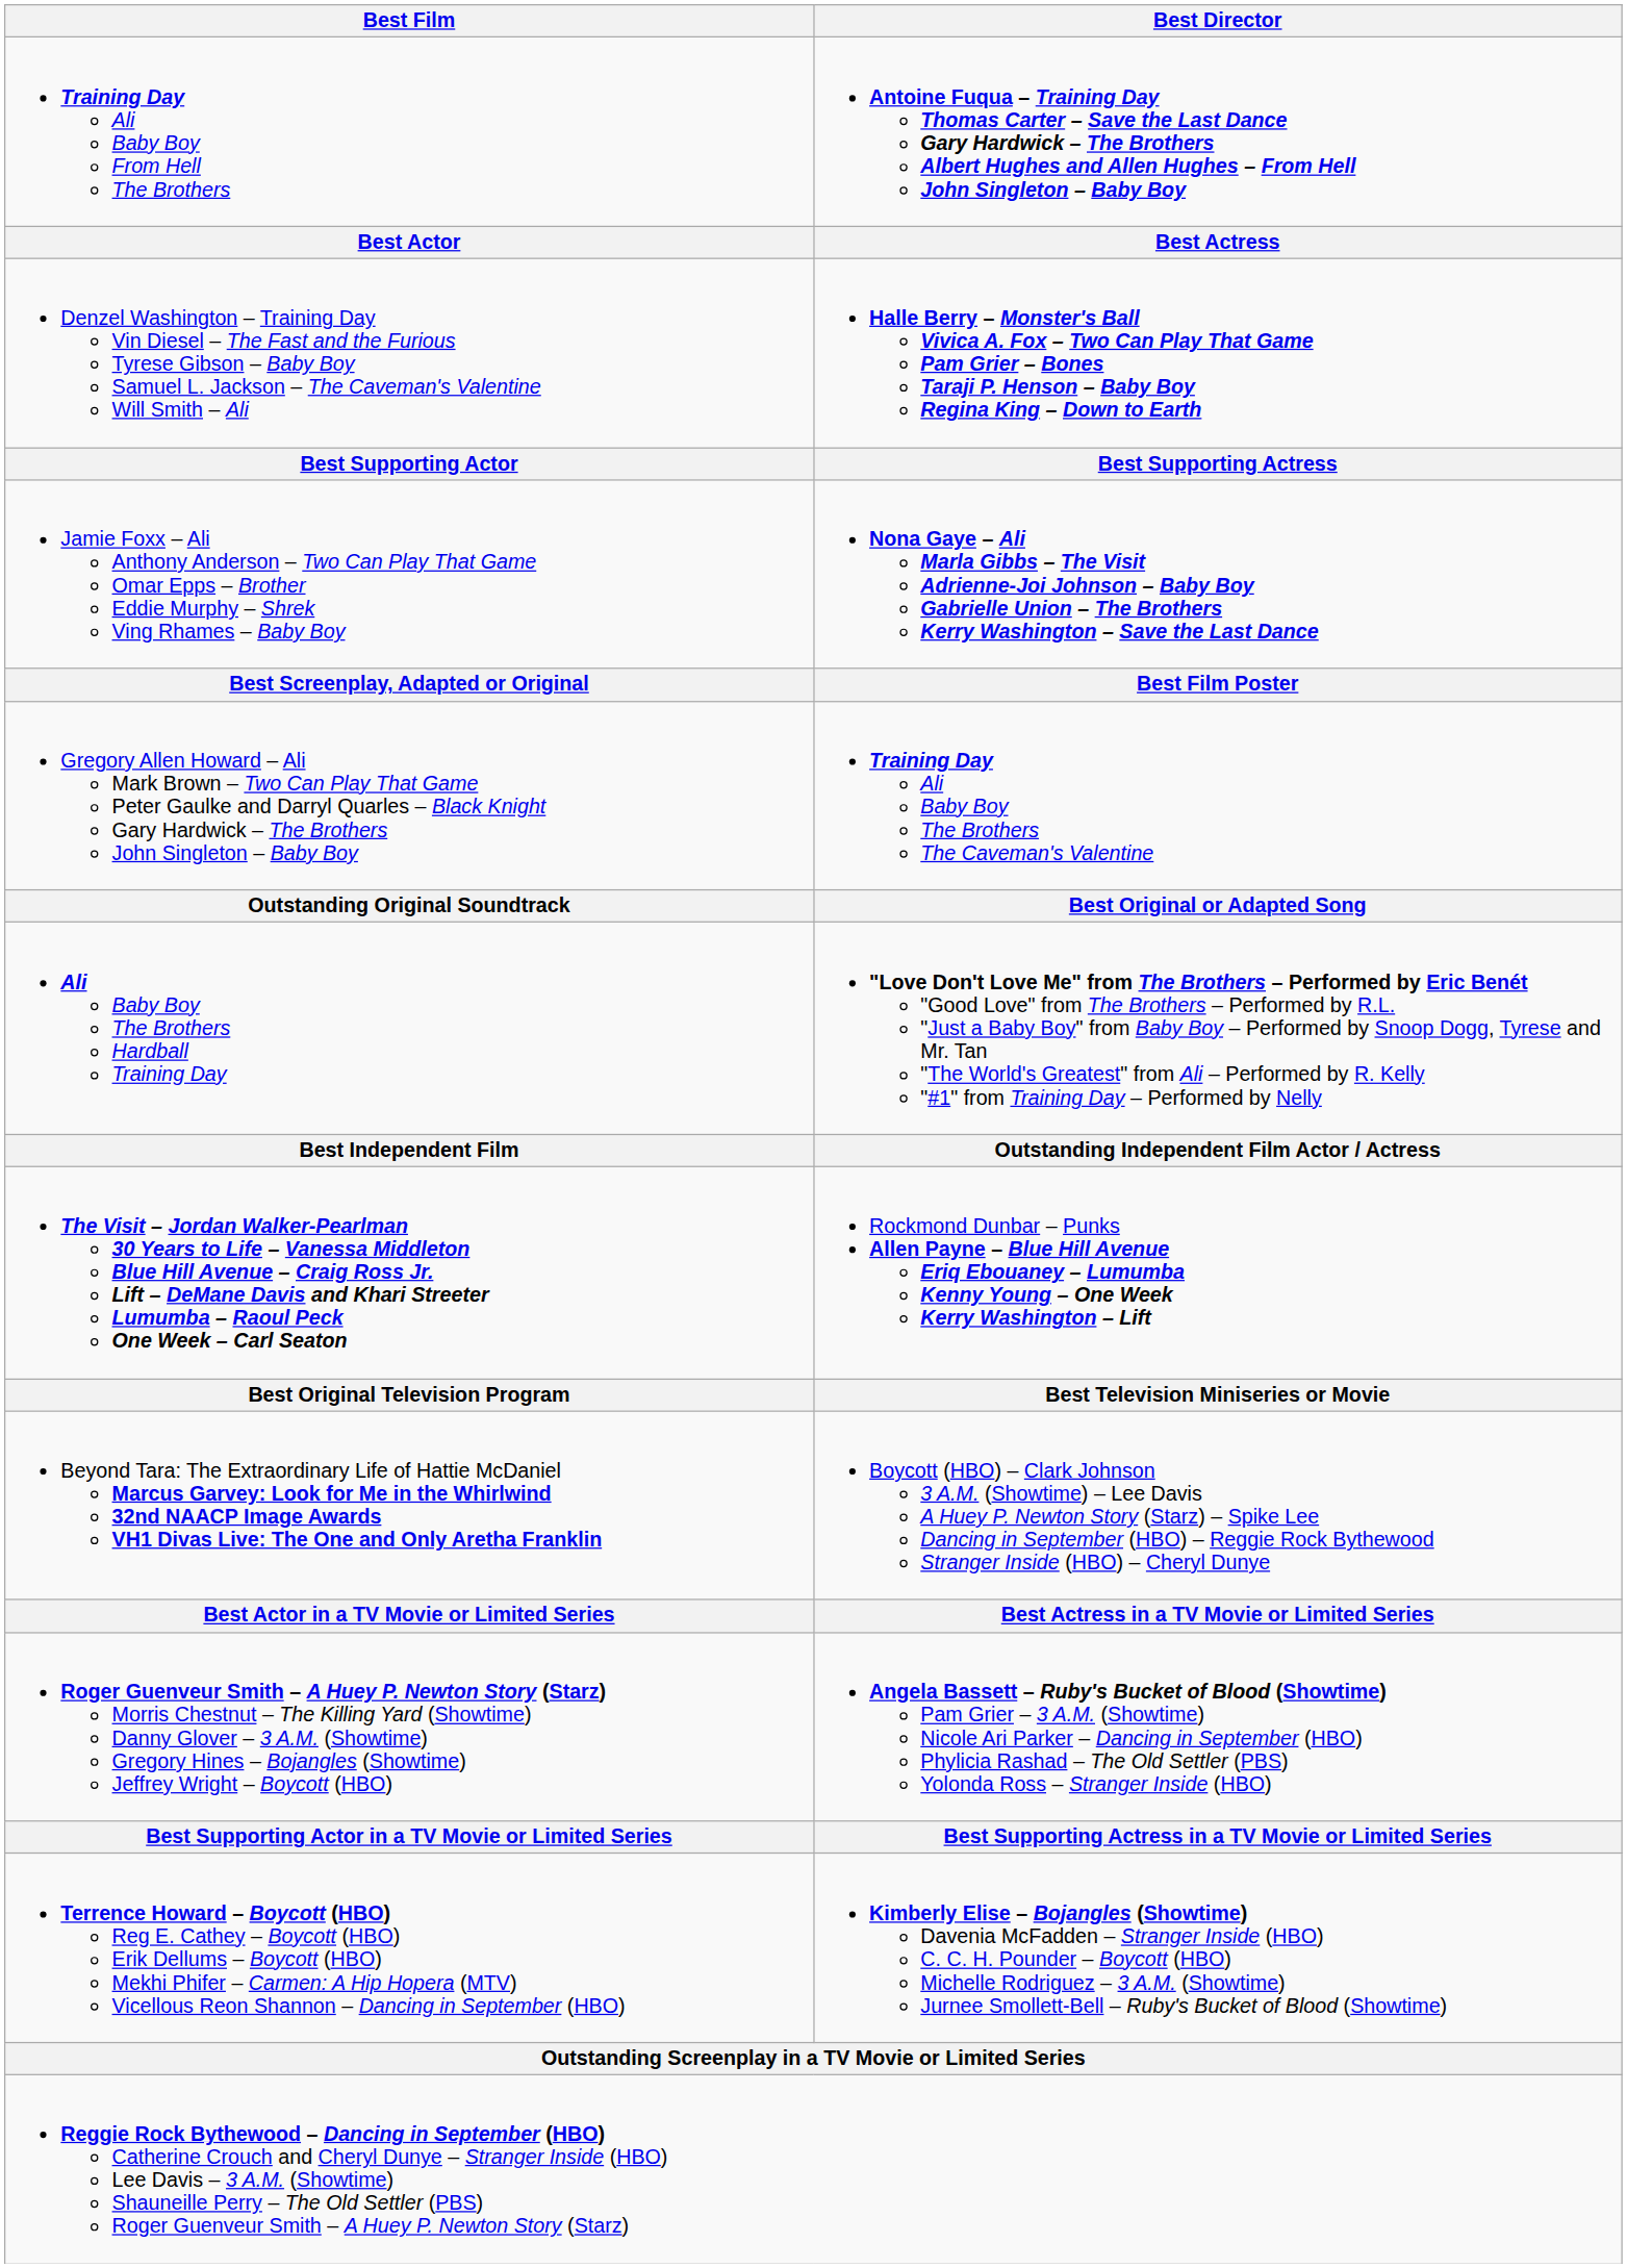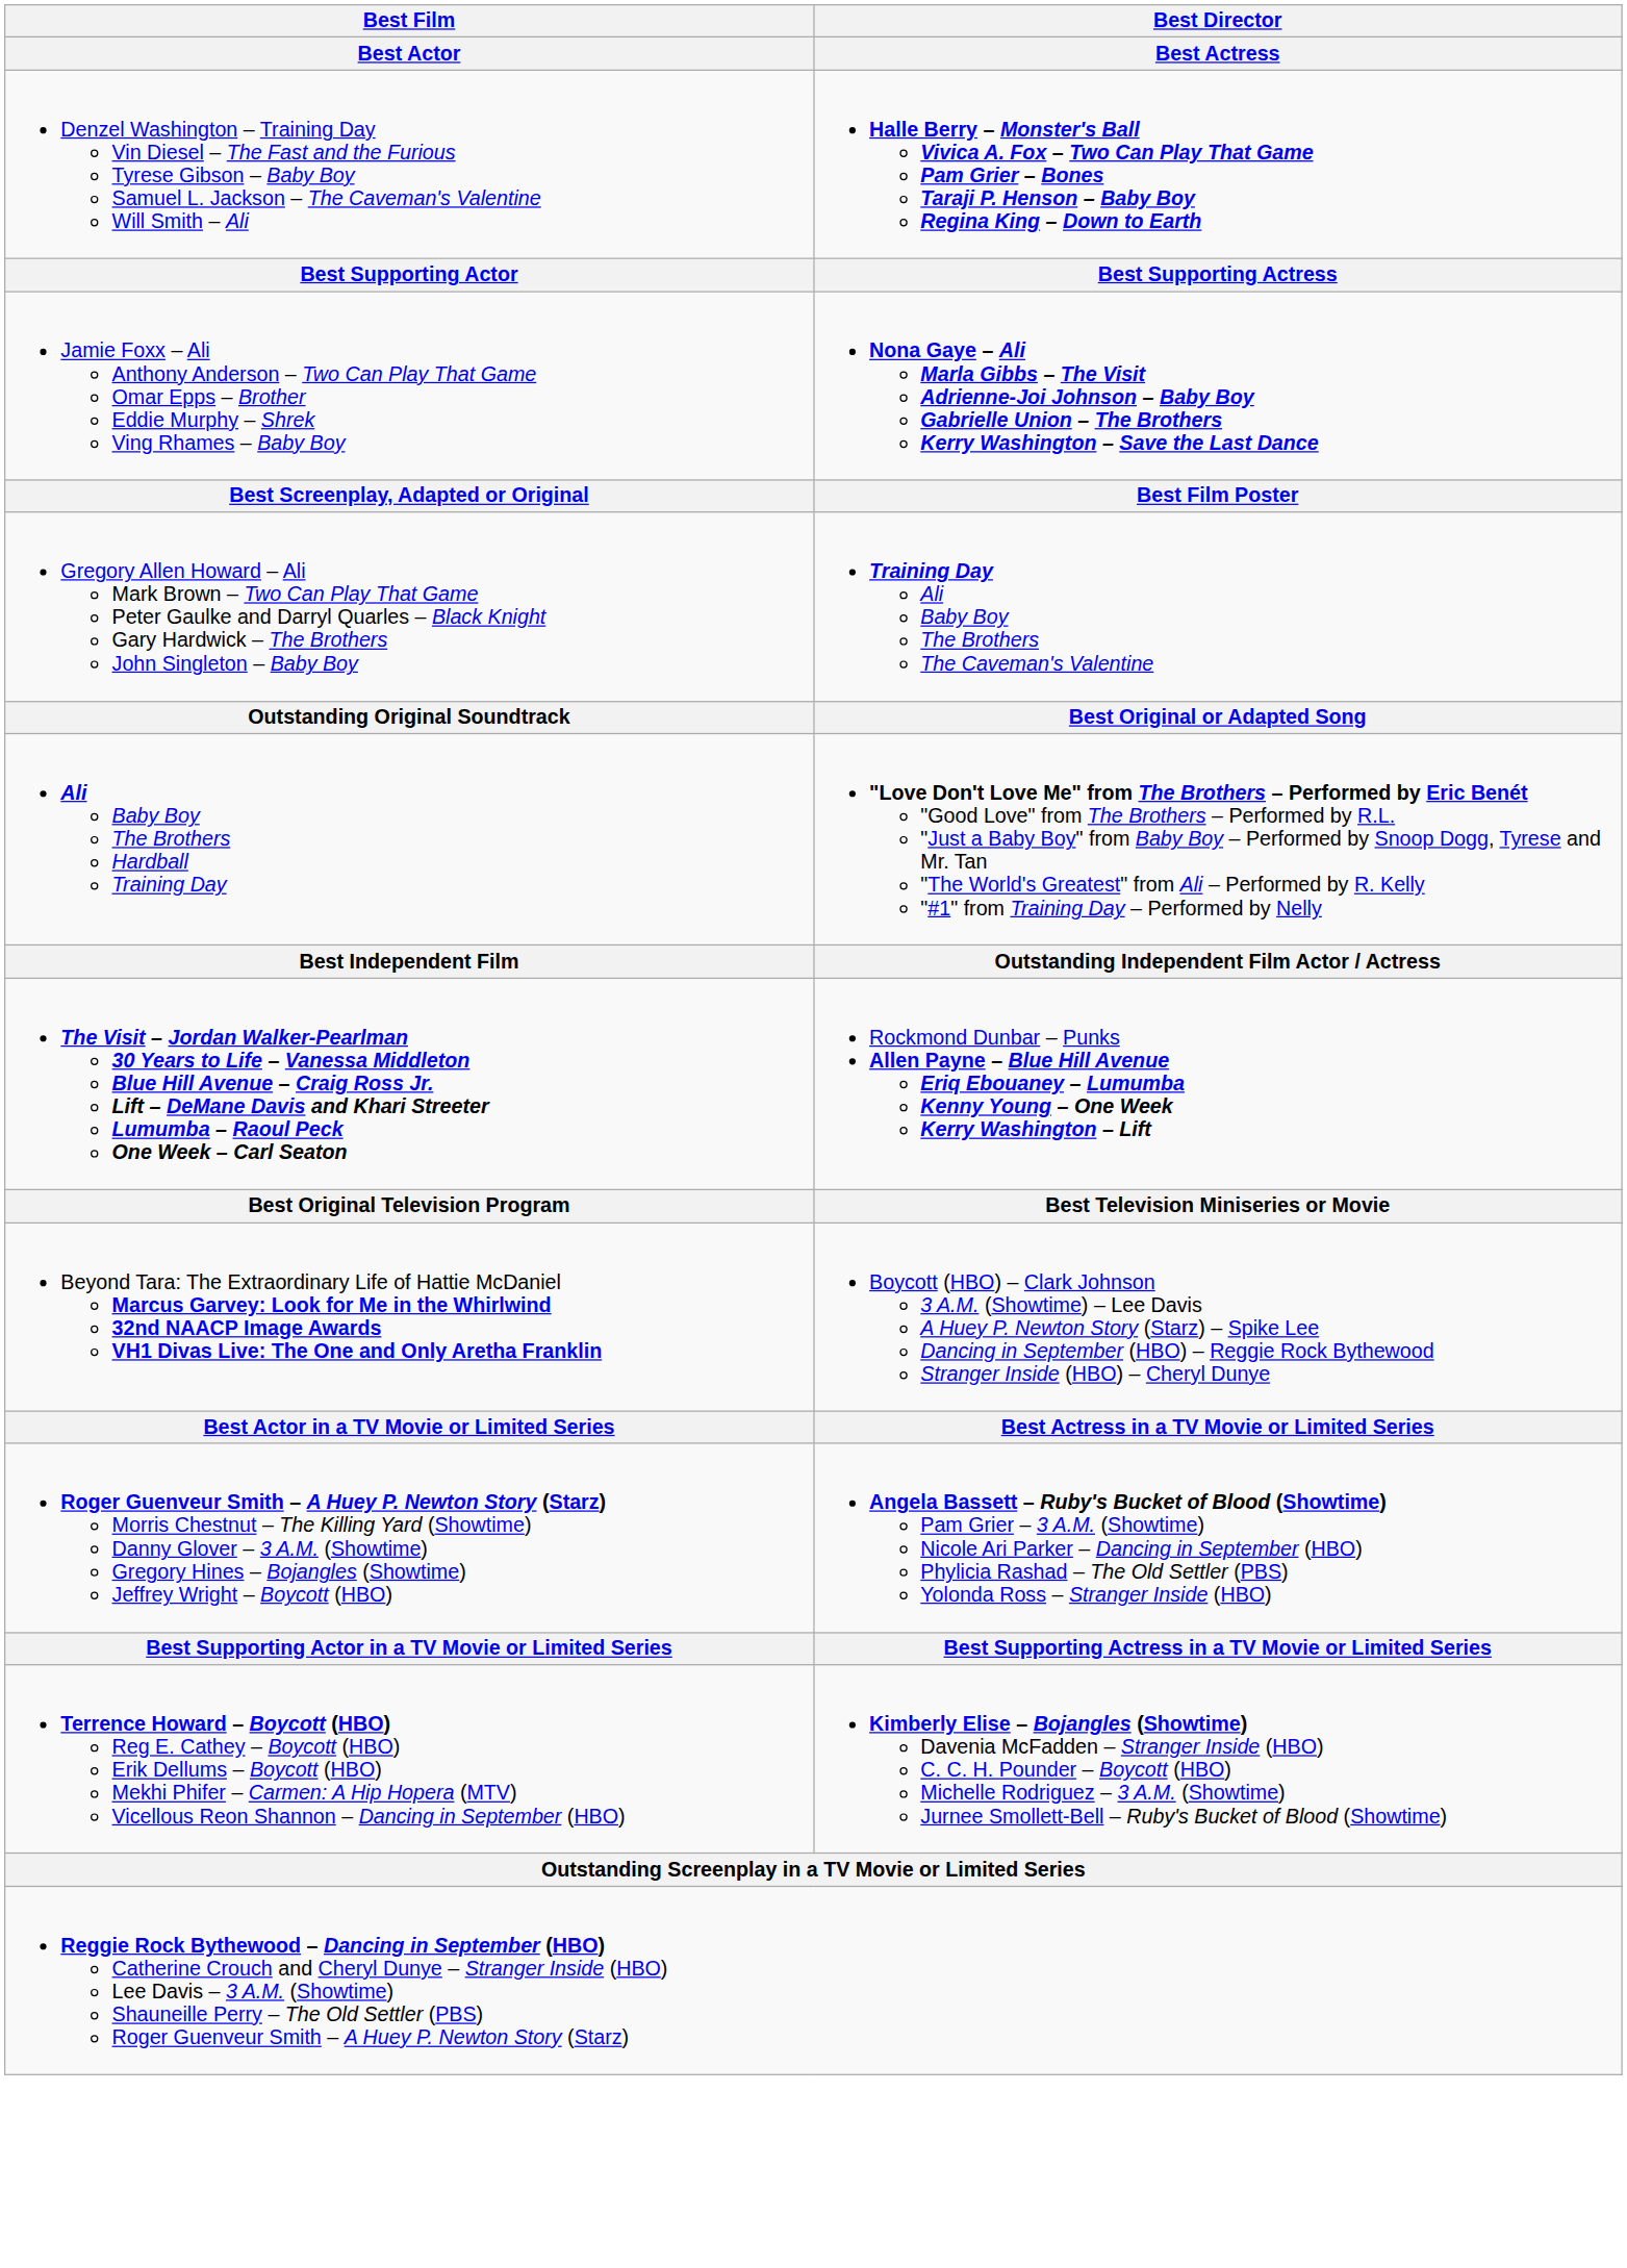 <table class=wikitable width="100%">
 <tr>
 <th width="50%"><a href='#'>Best Film</a></th>
 <th width="50%"><a href='#'>Best Director</a></th>
-</tr>
-<tr>
-<td valign="top"><br><ul><li><strong><em><a href='#'>Training Day</a></em></strong><ul><li><em><a href='#'>Ali</a></em></li><li><em><a href='#'>Baby Boy</a></em></li><li><em><a href='#'>From Hell</a></em></li><li><em><a href='#'>The Brothers</a></em></li></ul></li></ul></td>
-<td valign="top"><br><ul><li><strong><a href='#'>Antoine Fuqua</a> – <em><a href='#'>Training Day</a><strong><em><ul><li><a href='#'>Thomas Carter</a> – </em><a href='#'>Save the Last Dance</a><em></li><li>Gary Hardwick – </em><a href='#'>The Brothers</a><em></li><li><a href='#'>Albert Hughes and Allen Hughes</a> – </em><a href='#'>From Hell</a><em></li><li><a href='#'>John Singleton</a> – </em><a href='#'>Baby Boy</a><em></li></ul></li></ul></td>
 </tr>
 <tr>
 <th width="50%"><a href='#'>Best Actor</a></th>
 <th width="50%"><a href='#'>Best Actress</a></th>
 </tr>
 <tr>
 <td valign="top"><br><ul><li></strong><a href='#'>Denzel Washington</a> – </em><a href='#'>Training Day</a></em></strong><ul><li><a href='#'>Vin Diesel</a> – <em><a href='#'>The Fast and the Furious</a></em></li><li><a href='#'>Tyrese Gibson</a> – <em><a href='#'>Baby Boy</a></em></li><li><a href='#'>Samuel L. Jackson</a> – <em><a href='#'>The Caveman's Valentine</a></em></li><li><a href='#'>Will Smith</a> – <em><a href='#'>Ali</a></em></li></ul></li></ul></td>
 <td valign="top"><br><ul><li><strong><a href='#'>Halle Berry</a> – <em><a href='#'>Monster's Ball</a><strong><em><ul><li><a href='#'>Vivica A. Fox</a> – </em><a href='#'>Two Can Play That Game</a><em></li><li><a href='#'>Pam Grier</a> – </em><a href='#'>Bones</a><em></li><li><a href='#'>Taraji P. Henson</a> – </em><a href='#'>Baby Boy</a><em></li><li><a href='#'>Regina King</a> – </em><a href='#'>Down to Earth</a><em></li></ul></li></ul></td>
 </tr>
 <tr>
 <th width="50%"><a href='#'>Best Supporting Actor</a></th>
 <th width="50%"><a href='#'>Best Supporting Actress</a></th>
 </tr>
 <tr>
 <td valign="top"><br><ul><li></strong><a href='#'>Jamie Foxx</a> – </em><a href='#'>Ali</a></em></strong><ul><li><a href='#'>Anthony Anderson</a> – <em><a href='#'>Two Can Play That Game</a></em></li><li><a href='#'>Omar Epps</a> – <em><a href='#'>Brother</a></em></li><li><a href='#'>Eddie Murphy</a> – <em><a href='#'>Shrek</a></em></li><li><a href='#'>Ving Rhames</a> – <em><a href='#'>Baby Boy</a></em></li></ul></li></ul></td>
 <td valign="top"><br><ul><li><strong><a href='#'>Nona Gaye</a> – <em><a href='#'>Ali</a><strong><em><ul><li><a href='#'>Marla Gibbs</a> – </em><a href='#'>The Visit</a><em></li><li><a href='#'>Adrienne-Joi Johnson</a> – </em><a href='#'>Baby Boy</a><em></li><li><a href='#'>Gabrielle Union</a> – </em><a href='#'>The Brothers</a><em></li><li><a href='#'>Kerry Washington</a> – </em><a href='#'>Save the Last Dance</a><em></li></ul></li></ul></td>
 </tr>
 <tr>
 <th width="50%"><a href='#'>Best Screenplay, Adapted or Original</a></th>
 <th width="50%"><a href='#'>Best Film Poster</a></th>
 </tr>
 <tr>
 <td valign="top"><br><ul><li></strong><a href='#'>Gregory Allen Howard</a> – </em><a href='#'>Ali</a></em></strong><ul><li>Mark Brown – <em><a href='#'>Two Can Play That Game</a></em></li><li>Peter Gaulke and Darryl Quarles – <em><a href='#'>Black Knight</a></em></li><li>Gary Hardwick – <em><a href='#'>The Brothers</a></em></li><li><a href='#'>John Singleton</a> – <em><a href='#'>Baby Boy</a></em></li></ul></li></ul></td>
 <td valign="top"><br><ul><li><strong><em><a href='#'>Training Day</a></em></strong><ul><li><em><a href='#'>Ali</a></em></li><li><em><a href='#'>Baby Boy</a></em></li><li><em><a href='#'>The Brothers</a></em></li><li><em><a href='#'>The Caveman's Valentine</a></em></li></ul></li></ul></td>
 </tr>
 <tr>
 <th width="50%">Outstanding Original Soundtrack</th>
 <th width="50%"><a href='#'>Best Original or Adapted Song</a></th>
 </tr>
 <tr>
 <td valign="top"><br><ul><li><strong><em><a href='#'>Ali</a></em></strong><ul><li><em><a href='#'>Baby Boy</a></em></li><li><em><a href='#'>The Brothers</a></em></li><li><em><a href='#'>Hardball</a></em></li><li><em><a href='#'>Training Day</a></em></li></ul></li></ul></td>
 <td valign="top"><br><ul><li><strong>"Love Don't Love Me" from <em><a href='#'>The Brothers</a></em> – Performed by <a href='#'>Eric Benét</a></strong><ul><li>"Good Love" from <em><a href='#'>The Brothers</a></em> – Performed by <a href='#'>R.L.</a></li><li>"<a href='#'>Just a Baby Boy</a>" from <em><a href='#'>Baby Boy</a></em> – Performed by <a href='#'>Snoop Dogg</a>, <a href='#'>Tyrese</a> and Mr. Tan</li><li>"<a href='#'>The World's Greatest</a>" from <em><a href='#'>Ali</a></em> – Performed by <a href='#'>R. Kelly</a></li><li>"<a href='#'>#1</a>" from <em><a href='#'>Training Day</a></em> – Performed by <a href='#'>Nelly</a></li></ul></li></ul></td>
 </tr>
 <tr>
 <th width="50%">Best Independent Film</th>
 <th width="50%">Outstanding Independent Film Actor / Actress</th>
 </tr>
 <tr>
 <td valign="top"><br><ul><li><strong><em><a href='#'>The Visit</a><em> – <a href='#'>Jordan Walker-Pearlman</a><strong><ul><li></em><a href='#'>30 Years to Life</a><em> – <a href='#'>Vanessa Middleton</a></li><li></em><a href='#'>Blue Hill Avenue</a><em> – <a href='#'>Craig Ross Jr.</a></li><li></em>Lift<em> – <a href='#'>DeMane Davis</a> and Khari Streeter</li><li></em><a href='#'>Lumumba</a><em> – <a href='#'>Raoul Peck</a></li><li></em>One Week<em> – Carl Seaton</li></ul></li></ul></td>
 <td valign="top"><br><ul><li></strong><a href='#'>Rockmond Dunbar</a> – </em><a href='#'>Punks</a></em></strong></li><li><strong><a href='#'>Allen Payne</a> – <em><a href='#'>Blue Hill Avenue</a><strong><em><ul><li><a href='#'>Eriq Ebouaney</a> – </em><a href='#'>Lumumba</a><em></li><li><a href='#'>Kenny Young</a> – </em>One Week<em></li><li><a href='#'>Kerry Washington</a> – </em>Lift<em></li></ul></li></ul></td>
 </tr>
 <tr>
 <th width="50%">Best Original Television Program</th>
 <th width="50%">Best Television Miniseries or Movie</th>
 </tr>
 <tr>
 <td valign="top"><br><ul><li></em></strong>Beyond Tara: The Extraordinary Life of Hattie McDaniel<strong><em><ul><li></em><a href='#'>Marcus Garvey: Look for Me in the Whirlwind</a><em></li><li></em><a href='#'>32nd NAACP Image Awards</a><em></li><li></em><a href='#'>VH1 Divas Live: The One and Only Aretha Franklin</a><em></li></ul></li></ul></td>
 <td valign="top"><br><ul><li></em></strong><a href='#'>Boycott</a></em> (<a href='#'>HBO</a>) – <a href='#'>Clark Johnson</a></strong><ul><li><em><a href='#'>3 A.M.</a></em> (<a href='#'>Showtime</a>) – Lee Davis</li><li><em><a href='#'>A Huey P. Newton Story</a></em> (<a href='#'>Starz</a>) – <a href='#'>Spike Lee</a></li><li><em><a href='#'>Dancing in September</a></em> (<a href='#'>HBO</a>) – <a href='#'>Reggie Rock Bythewood</a></li><li><em><a href='#'>Stranger Inside</a></em> (<a href='#'>HBO</a>) – <a href='#'>Cheryl Dunye</a></li></ul></li></ul></td>
 </tr>
 <tr>
 <th width="50%"><a href='#'>Best Actor in a TV Movie or Limited Series</a></th>
 <th width="50%"><a href='#'>Best Actress in a TV Movie or Limited Series</a></th>
 </tr>
 <tr>
 <td valign="top"><br><ul><li><strong><a href='#'>Roger Guenveur Smith</a> – <em><a href='#'>A Huey P. Newton Story</a></em> (<a href='#'>Starz</a>)</strong><ul><li><a href='#'>Morris Chestnut</a> – <em>The Killing Yard</em> (<a href='#'>Showtime</a>)</li><li><a href='#'>Danny Glover</a> – <em><a href='#'>3 A.M.</a></em> (<a href='#'>Showtime</a>)</li><li><a href='#'>Gregory Hines</a> – <em><a href='#'>Bojangles</a></em> (<a href='#'>Showtime</a>)</li><li><a href='#'>Jeffrey Wright</a> – <em><a href='#'>Boycott</a></em> (<a href='#'>HBO</a>)</li></ul></li></ul></td>
 <td valign="top"><br><ul><li><strong><a href='#'>Angela Bassett</a> – <em>Ruby's Bucket of Blood</em> (<a href='#'>Showtime</a>)</strong><ul><li><a href='#'>Pam Grier</a> – <em><a href='#'>3 A.M.</a></em> (<a href='#'>Showtime</a>)</li><li><a href='#'>Nicole Ari Parker</a> – <em><a href='#'>Dancing in September</a></em> (<a href='#'>HBO</a>)</li><li><a href='#'>Phylicia Rashad</a> – <em>The Old Settler</em> (<a href='#'>PBS</a>)</li><li><a href='#'>Yolonda Ross</a> – <em><a href='#'>Stranger Inside</a></em> (<a href='#'>HBO</a>)</li></ul></li></ul></td>
 </tr>
 <tr>
 <th width="50%"><a href='#'>Best Supporting Actor in a TV Movie or Limited Series</a></th>
 <th width="50%"><a href='#'>Best Supporting Actress in a TV Movie or Limited Series</a></th>
 </tr>
 <tr>
 <td valign="top"><br><ul><li><strong><a href='#'>Terrence Howard</a> – <em><a href='#'>Boycott</a></em> (<a href='#'>HBO</a>)</strong><ul><li><a href='#'>Reg E. Cathey</a> – <em><a href='#'>Boycott</a></em> (<a href='#'>HBO</a>)</li><li><a href='#'>Erik Dellums</a> – <em><a href='#'>Boycott</a></em> (<a href='#'>HBO</a>)</li><li><a href='#'>Mekhi Phifer</a> – <em><a href='#'>Carmen: A Hip Hopera</a></em> (<a href='#'>MTV</a>)</li><li><a href='#'>Vicellous Reon Shannon</a> – <em><a href='#'>Dancing in September</a></em> (<a href='#'>HBO</a>)</li></ul></li></ul></td>
 <td valign="top"><br><ul><li><strong><a href='#'>Kimberly Elise</a> – <em><a href='#'>Bojangles</a></em> (<a href='#'>Showtime</a>)</strong><ul><li>Davenia McFadden – <em><a href='#'>Stranger Inside</a></em> (<a href='#'>HBO</a>)</li><li><a href='#'>C. C. H. Pounder</a> – <em><a href='#'>Boycott</a></em> (<a href='#'>HBO</a>)</li><li><a href='#'>Michelle Rodriguez</a> – <em><a href='#'>3 A.M.</a></em> (<a href='#'>Showtime</a>)</li><li><a href='#'>Jurnee Smollett-Bell</a> – <em>Ruby's Bucket of Blood</em> (<a href='#'>Showtime</a>)</li></ul></li></ul></td>
 </tr>
 <tr>
 <th colspan="2" width="100%">Outstanding Screenplay in a TV Movie or Limited Series</th>
 </tr>
 <tr>
 <td colspan="2" valign="top"><br><ul><li><strong><a href='#'>Reggie Rock Bythewood</a> – <em><a href='#'>Dancing in September</a></em> (<a href='#'>HBO</a>)</strong><ul><li><a href='#'>Catherine Crouch</a> and <a href='#'>Cheryl Dunye</a> – <em><a href='#'>Stranger Inside</a></em> (<a href='#'>HBO</a>)</li><li>Lee Davis – <em><a href='#'>3 A.M.</a></em> (<a href='#'>Showtime</a>)</li><li><a href='#'>Shauneille Perry</a> – <em>The Old Settler</em> (<a href='#'>PBS</a>)</li><li><a href='#'>Roger Guenveur Smith</a> – <em><a href='#'>A Huey P. Newton Story</a></em> (<a href='#'>Starz</a>)</li></ul></li></ul></td>
 </tr>
 </table>
